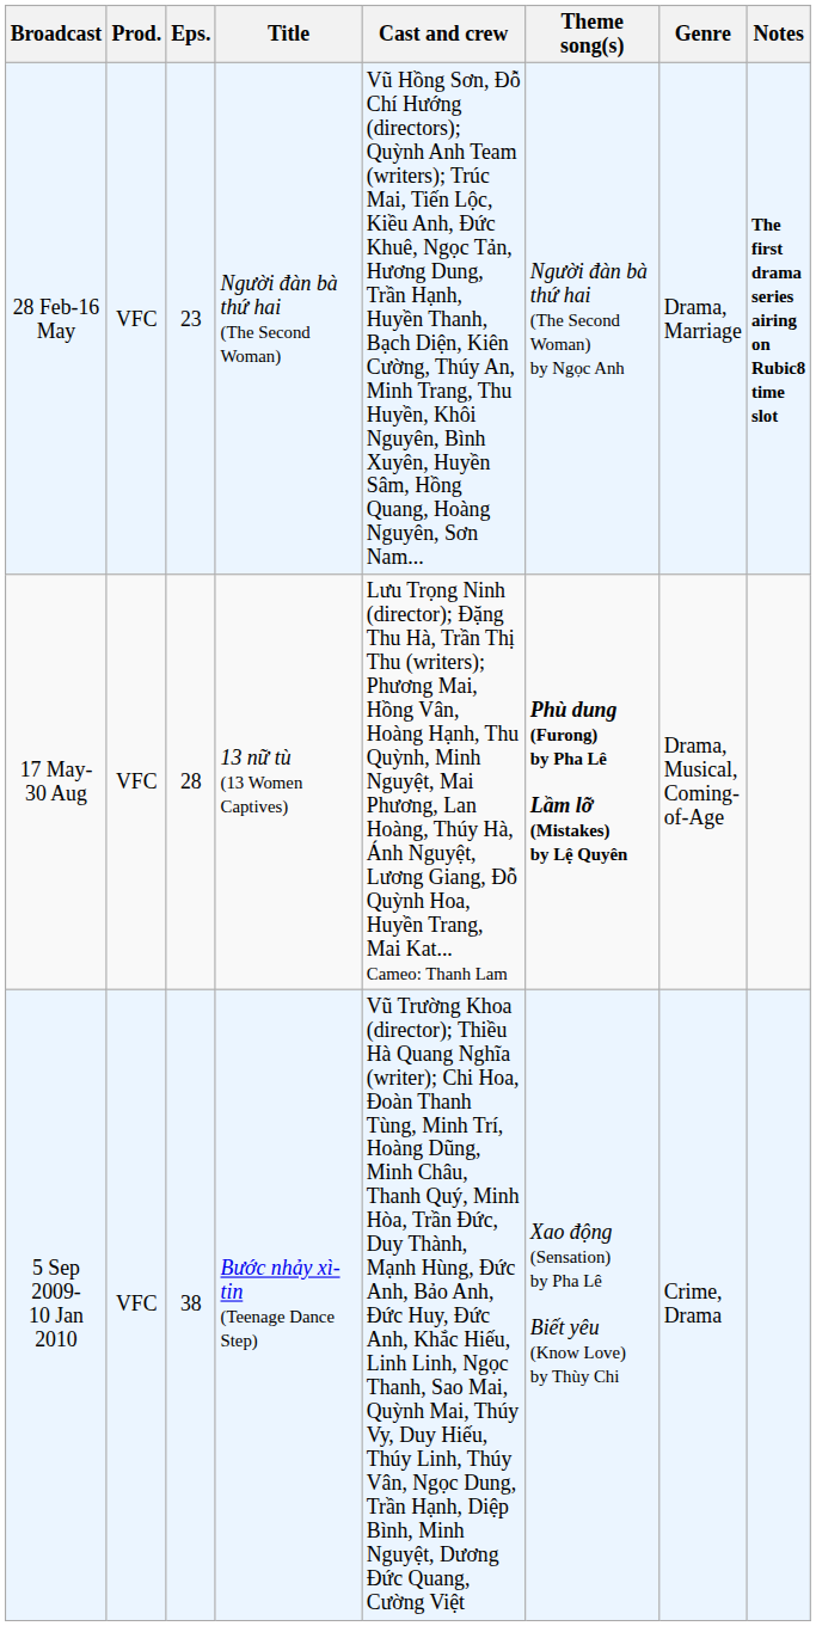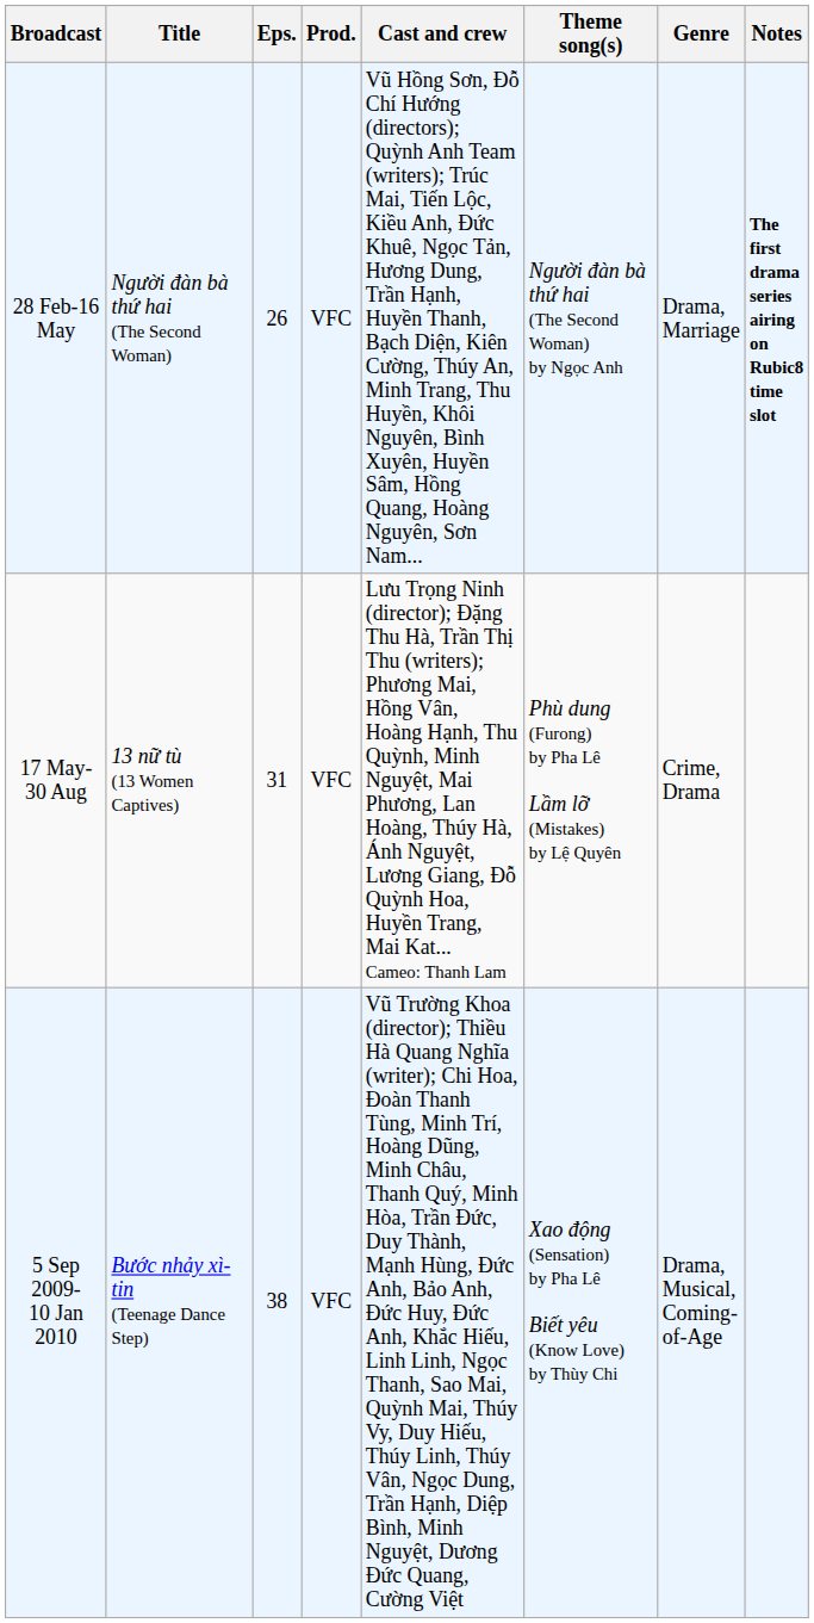 <table class="wikitable sortable">
 <tr>
 <th style="width:10.5%;">Broadcast</th>
+<th style="width:23.5%;">Title</th>
+<th style="width:6%;">Eps.</th>
 <th style="width:5%;">Prod.</th>
-<th style="width:6%;">Eps.</th>
-<th style="width:23.5%;">Title</th>
 <th style="width:25%;">Cast and crew</th>
 <th style="width:20%;">Theme song(s)</th>
 <th style="width:5%;">Genre</th>
 <th style="width:5%;">Notes</th>
 </tr>
 <tr ---- bgcolor="#ebf5ff">
 <td style="text-align:center;">28 Feb-16 May <br></td>
+<td><em>Người đàn bà thứ hai</em> <br><small>(The Second Woman)</small></td>
+<td style="text-align:center;">26</td>
 <td style="text-align:center;">VFC</td>
-<td style="text-align:center;">23</td>
-<td><em>Người đàn bà thứ hai</em> <br><small>(The Second Woman)</small></td>
 <td>Vũ Hồng Sơn, Đỗ Chí Hướng (directors); Quỳnh Anh Team (writers); Trúc Mai, Tiến Lộc, Kiều Anh, Đức Khuê, Ngọc Tản, Hương Dung, Trần Hạnh, Huyền Thanh, Bạch Diện, Kiên Cường, Thúy An, Minh Trang, Thu Huyền, Khôi Nguyên, Bình Xuyên, Huyền Sâm, Hồng Quang, Hoàng Nguyên, Sơn Nam...</td>
 <td><em>Người đàn bà thứ hai</em> <br><small>(The Second Woman)</small><br><small>by Ngọc Anh</small></td>
 <td>Drama, Marriage</td>
 <td><strong><small>The first drama series airing on Rubic8 time slot</small></strong></td>
 </tr>
 <tr>
 <td style="text-align:center;">17 May-30 Aug <br></td>
+<td><em>13 nữ tù</em> <br><small>(13 Women Captives)</small></td>
+<td style="text-align:center;">31</td>
 <td style="text-align:center;">VFC</td>
-<td style="text-align:center;">28</td>
-<td><em>13 nữ tù</em> <br><small>(13 Women Captives)</small></td>
 <td>Lưu Trọng Ninh (director); Đặng Thu Hà, Trần Thị Thu (writers); Phương Mai, Hồng Vân, Hoàng Hạnh, Thu Quỳnh, Minh Nguyệt, Mai Phương, Lan Hoàng, Thúy Hà, Ánh Nguyệt, Lương Giang, Đỗ Quỳnh Hoa, Huyền Trang, Mai Kat...<br><small>Cameo: Thanh Lam</small></td>
-<td><strong><em>Phù dung</em> <br><small>(Furong)</small><br><small>by Pha Lê</small><br><br><em>Lầm lỡ</em> <br><small>(Mistakes)</small><br><small>by Lệ Quyên</small></strong></td>
-<td>Drama, Musical, Coming-of-Age</td>
+<td><em>Phù dung</em> <br><small>(Furong)</small><br><small>by Pha Lê</small><br><br><em>Lầm lỡ</em> <br><small>(Mistakes)</small><br><small>by Lệ Quyên</small></td>
+<td>Crime, Drama</td>
 <td></td>
 </tr>
 <tr ---- bgcolor="#ebf5ff">
 <td style="text-align:center;">5 Sep 2009-<br>10 Jan 2010 <br></td>
+<td><em><a href='#'>Bước nhảy xì-tin</a></em> <br><small>(Teenage Dance Step)</small></td>
+<td style="text-align:center;">38</td>
 <td style="text-align:center;">VFC</td>
-<td style="text-align:center;">38</td>
-<td><em><a href='#'>Bước nhảy xì-tin</a></em> <br><small>(Teenage Dance Step)</small></td>
 <td>Vũ Trường Khoa (director); Thiều Hà Quang Nghĩa (writer); Chi Hoa, Đoàn Thanh Tùng, Minh Trí, Hoàng Dũng, Minh Châu, Thanh Quý, Minh Hòa, Trần Đức, Duy Thành, Mạnh Hùng, Đức Anh, Bảo Anh, Đức Huy, Đức Anh, Khắc Hiếu, Linh Linh, Ngọc Thanh, Sao Mai, Quỳnh Mai, Thúy Vy, Duy Hiếu, Thúy Linh, Thúy Vân, Ngọc Dung, Trần Hạnh, Diệp Bình, Minh Nguyệt, Dương Đức Quang, Cường Việt</td>
 <td><em>Xao động</em> <br><small>(Sensation)</small><br><small>by Pha Lê</small><br><br><em>Biết yêu</em> <br><small>(Know Love)</small><br><small>by Thùy Chi</small></td>
-<td>Crime, Drama</td>
+<td>Drama, Musical, Coming-of-Age</td>
 <td></td>
 </tr>
 </table>
